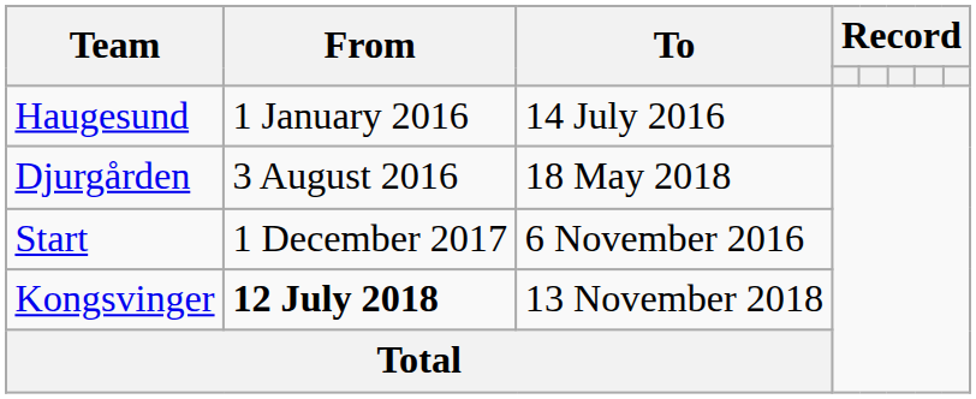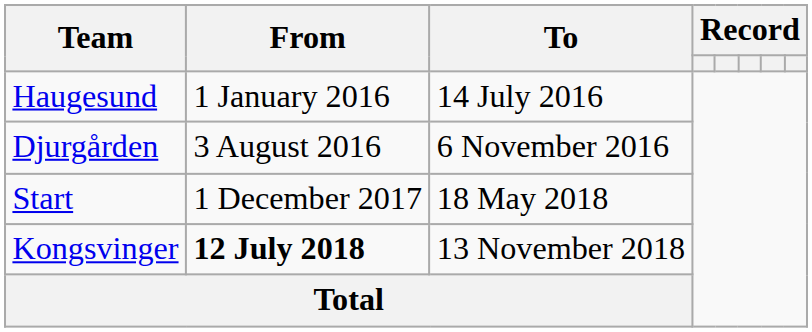 <table class="wikitable" style="text-align:center">
 <tr>
 <th rowspan=2>Team</th>
 <th rowspan=2>From</th>
 <th rowspan=2>To</th>
 <th colspan=5>Record</th>
 </tr>
 <tr>
 <th></th>
 <th></th>
 <th></th>
 <th></th>
 <th></th>
 </tr>
 <tr>
 <td align=left><a href='#'>Haugesund</a></td>
 <td align=left>1 January 2016</td>
 <td align=left>14 July 2016<br></td>
 </tr>
 <tr>
 <td align=left><a href='#'>Djurgården</a></td>
 <td align=left>3 August 2016</td>
-<td align=left>18 May 2018<br></td>
+<td align=left>6 November 2016<br></td>
 </tr>
 <tr>
 <td align=left><a href='#'>Start</a></td>
 <td align=left>1 December 2017</td>
-<td align=left>6 November 2016<br></td>
+<td align=left>18 May 2018<br></td>
 </tr>
 <tr>
 <td align=left><a href='#'>Kongsvinger</a></td>
 <td align=left><strong>12 July 2018</strong></td>
 <td align=left>13 November 2018<br></td>
 </tr>
 <tr>
 <th colspan="3">Total<br></th>
 </tr>
 </table>
